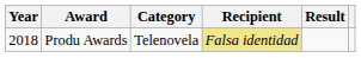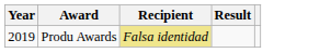 <table class="wikitable plainrowheaders">
 <tr>
 <th scope="col">Year</th>
 <th scope="col">Award</th>
-<th scope="col">Category</th>
 <th scope="col">Recipient</th>
 <th scope="col">Result</th>
 <th scope="col"></th>
 </tr>
 <tr>
-<td>2018</td>
+<td>2019</td>
 <td>Produ Awards</td>
-<td>Telenovela</td>
 <td style="background: khaki;"><em>Falsa identidad</em></td>
 <td></td>
 <td></td>
 </tr>
 </table>
